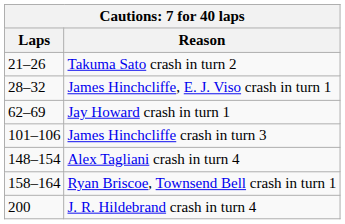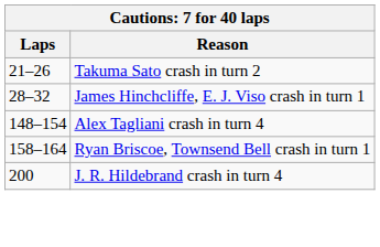 <table class="wikitable">
 <tr>
 <th colspan=2>Cautions: 7 for 40 laps</th>
 </tr>
 <tr>
 <th>Laps</th>
 <th>Reason</th>
 </tr>
 <tr>
 <td>21–26</td>
 <td><a href='#'>Takuma Sato</a> crash in turn 2</td>
 </tr>
 <tr>
 <td>28–32</td>
 <td><a href='#'>James Hinchcliffe</a>, <a href='#'>E. J. Viso</a> crash in turn 1</td>
 </tr>
 <tr>
-<td>62–69</td>
-<td><a href='#'>Jay Howard</a> crash in turn 1</td>
-</tr>
-<tr>
-<td>101–106</td>
-<td><a href='#'>James Hinchcliffe</a> crash in turn 3</td>
-</tr>
-<tr>
 <td>148–154</td>
 <td><a href='#'>Alex Tagliani</a> crash in turn 4</td>
 </tr>
 <tr>
 <td>158–164</td>
 <td><a href='#'>Ryan Briscoe</a>, <a href='#'>Townsend Bell</a> crash in turn 1</td>
 </tr>
 <tr>
 <td>200</td>
 <td><a href='#'>J. R. Hildebrand</a> crash in turn 4</td>
 </tr>
 </table>
